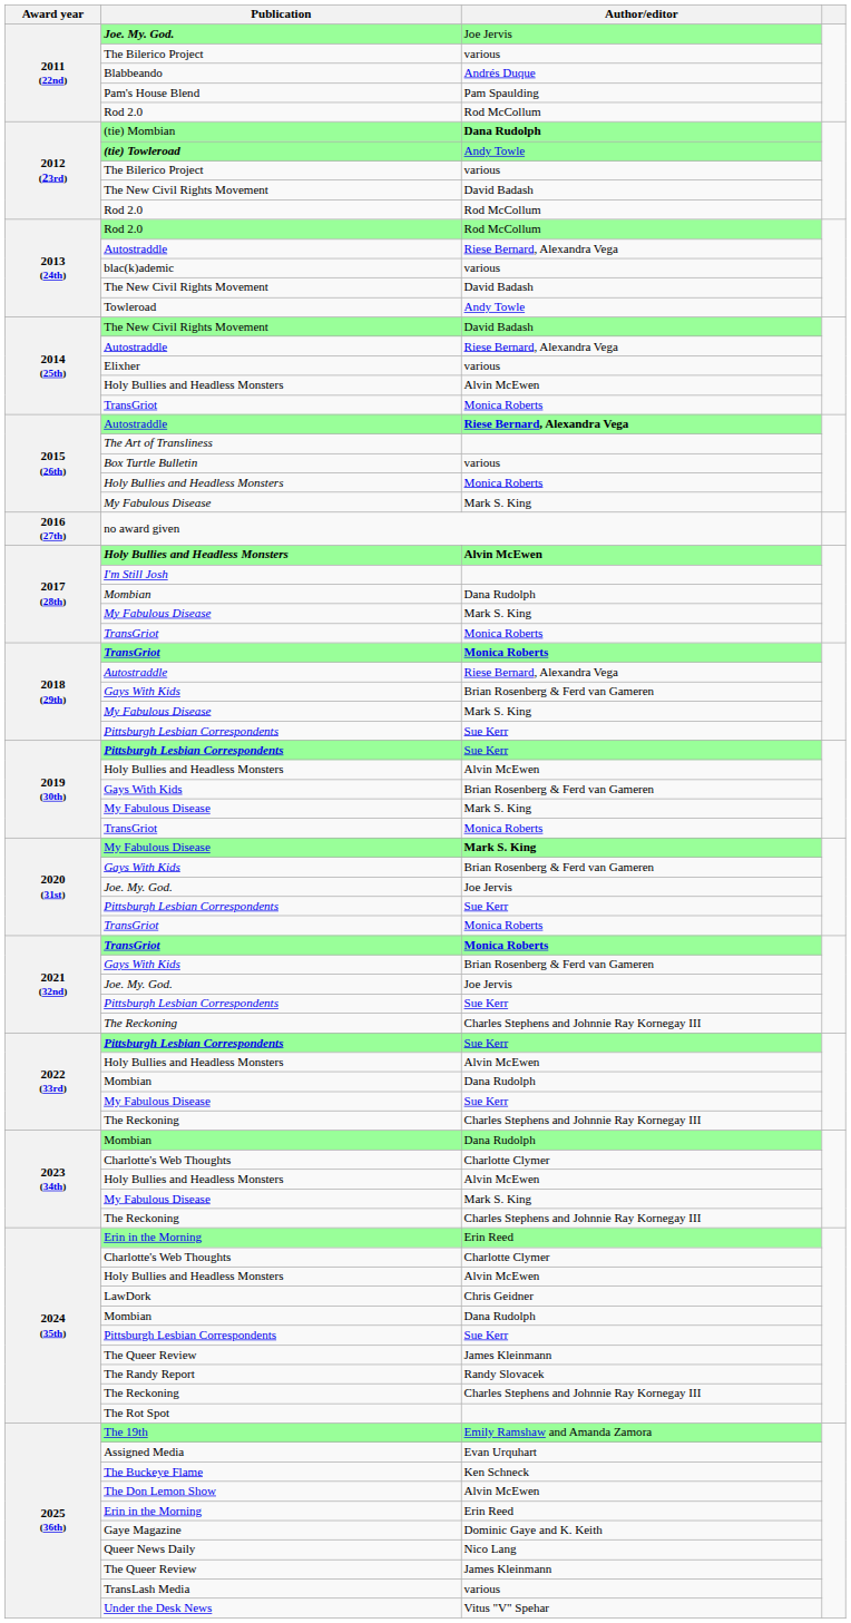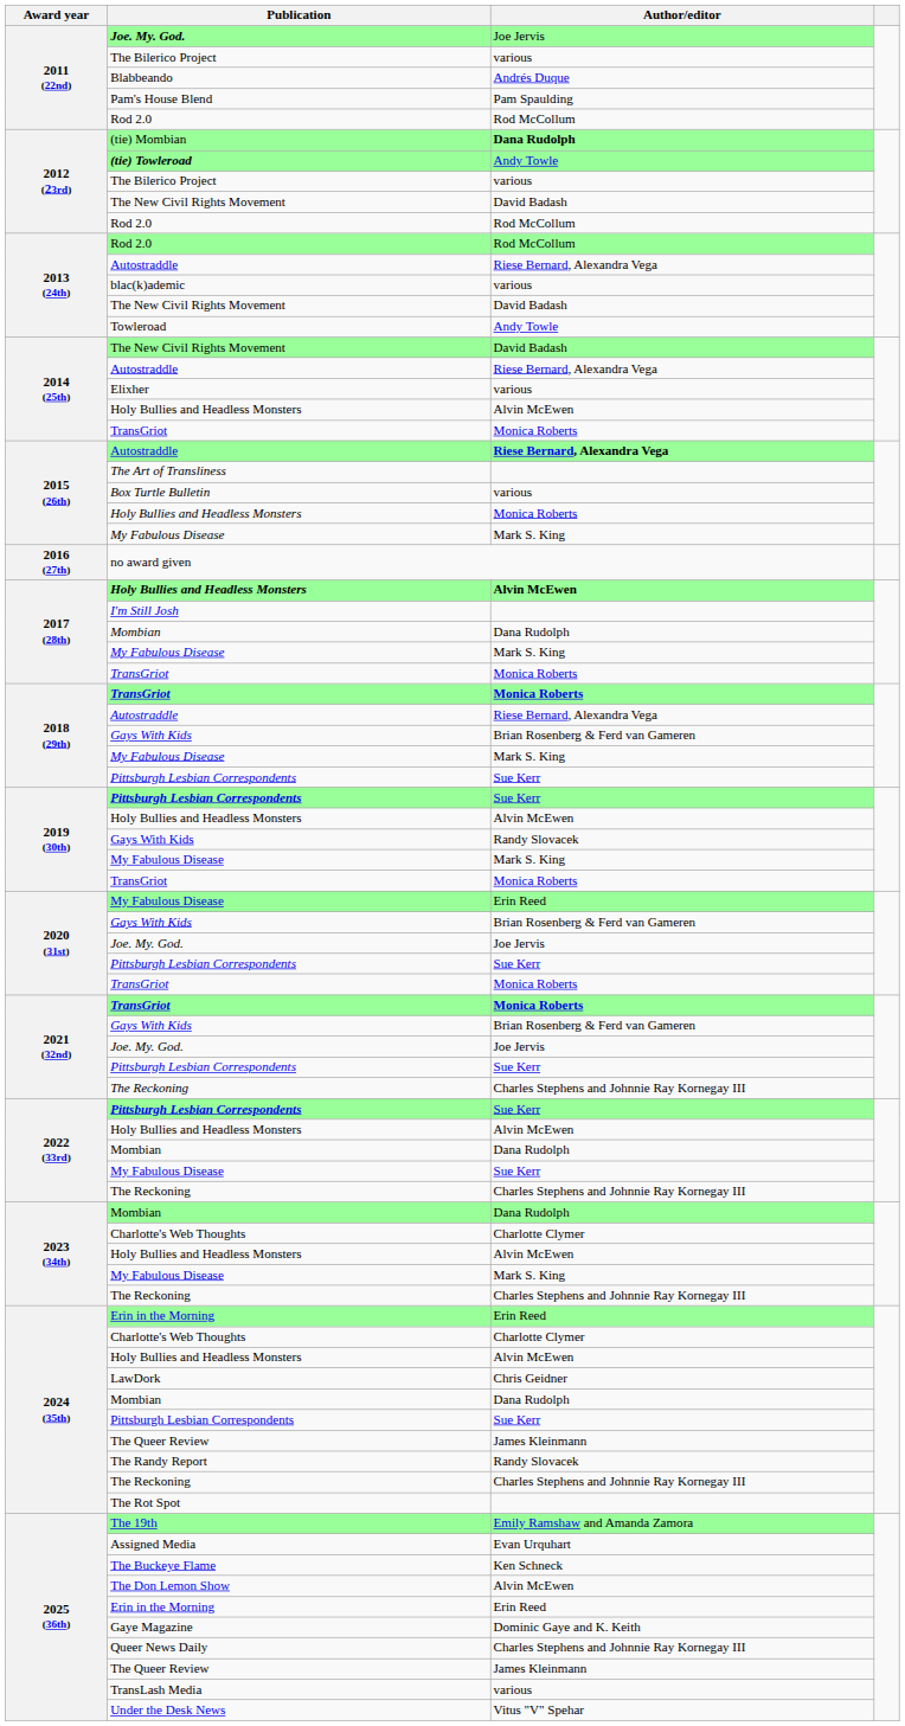 <table class="wikitable sortable">
 <tr>
 <th scope="col" style="width:8%">Award year</th>
 <th scope="col" style="width:30%">Publication</th>
 <th scope="col" style="width:30%">Author/editor</th>
 <th scope="col" class="unsortable" style="width:2%"></th>
 </tr>
 <tr>
 <th rowspan="5" scope="rowgroup" style="text-align:center">2011<br><small>(</small><small><a href='#'>22nd</a>)</small></th>
 <td style="background:#99ff99;"><strong><em>Joe. My. God.<em> <strong></td>
 <td style="background:#99ff99;">Joe Jervis</td>
 <td rowspan="5" align="center"></td>
 </tr>
 <tr>
 <td></em>The Bilerico Project<em></td>
 <td>various</td>
 </tr>
 <tr>
 <td></em>Blabbeando<em></td>
 <td><a href='#'>Andrés Duque</a></td>
 </tr>
 <tr>
 <td></em>Pam's House Blend<em></td>
 <td>Pam Spaulding</td>
 </tr>
 <tr>
 <td></em>Rod 2.0<em></td>
 <td>Rod McCollum</td>
 </tr>
 <tr>
 <th rowspan="5">2012<br><small>(</small><a href='#'>2<small>3rd</small></a><small>)</small></th>
 <td style="background:#99ff99;"></em></strong>(tie) Mombian</em></strong></td>
 <td style="background:#99ff99;"><strong>Dana Rudolph</strong></td>
 <td rowspan="5"></td>
 </tr>
 <tr>
 <td style="background:#99ff99;"><strong><em>(tie<em>) Towleroad<strong></td>
 <td style="background:#99ff99;"></strong><a href='#'>Andy Towle</a><strong></td>
 </tr>
 <tr>
 <td></em>The Bilerico Project<em></td>
 <td>various</td>
 </tr>
 <tr>
 <td></em>The New Civil Rights Movement<em></td>
 <td>David Badash</td>
 </tr>
 <tr>
 <td></em>Rod 2.0<em></td>
 <td>Rod McCollum</td>
 </tr>
 <tr>
 <th rowspan="5">2013<br><small>(</small><small><a href='#'>24th</a>)</small></th>
 <td style="background:#99ff99;"></em></strong>Rod 2.0<strong><em></td>
 <td style="background:#99ff99;"></strong>Rod McCollum<strong></td>
 <td rowspan="5"></td>
 </tr>
 <tr>
 <td></em><a href='#'>Autostraddle</a><em></td>
 <td><a href='#'>Riese Bernard</a>, Alexandra Vega</td>
 </tr>
 <tr>
 <td></em>blac(k)ademic<em></td>
 <td>various</td>
 </tr>
 <tr>
 <td></em>The New Civil Rights Movement<em></td>
 <td>David Badash</td>
 </tr>
 <tr>
 <td></em>Towleroad<em></td>
 <td><a href='#'>Andy Towle</a></td>
 </tr>
 <tr>
 <th rowspan="5">2014<br><small>(</small><small><a href='#'>25th</a>)</small></th>
 <td style="background:#99ff99;"></em></strong>The New Civil Rights Movement<strong><em></td>
 <td style="background:#99ff99;"></strong>David Badash<strong></td>
 <td rowspan="5"></td>
 </tr>
 <tr>
 <td></em><a href='#'>Autostraddle</a><em></td>
 <td><a href='#'>Riese Bernard</a>, Alexandra Vega</td>
 </tr>
 <tr>
 <td></em>Elixher<em></td>
 <td>various</td>
 </tr>
 <tr>
 <td></em>Holy Bullies and Headless Monsters<em></td>
 <td>Alvin McEwen</td>
 </tr>
 <tr>
 <td><a href='#'></em>TransGriot<em></a></td>
 <td><a href='#'>Monica Roberts</a></td>
 </tr>
 <tr>
 <th rowspan="5">2015<br><small>(</small><small><a href='#'>26th</a>)</small></th>
 <td style="background:#99ff99;"></em></strong><a href='#'>Autostraddle</a></em></strong></td>
 <td style="background:#99ff99;"><strong><a href='#'>Riese Bernard</a>, Alexandra Vega</strong></td>
 <td rowspan="5"></td>
 </tr>
 <tr>
 <td><em>The Art of Transliness</em></td>
 <td></td>
 </tr>
 <tr>
 <td><em>Box Turtle Bulletin</em></td>
 <td>various</td>
 </tr>
 <tr>
 <td><em>Holy Bullies and Headless Monsters</em></td>
 <td><a href='#'>Monica Roberts</a></td>
 </tr>
 <tr>
 <td><em>My Fabulous Disease</em></td>
 <td>Mark S. King</td>
 </tr>
 <tr>
 <th>2016<br><small>(</small><small><a href='#'>27th</a>)</small></th>
 <td colspan="2">no award given</td>
 <td></td>
 </tr>
 <tr>
 <th rowspan="5">2017<br><small>(</small><small><a href='#'>28th</a>)</small></th>
 <td style="background:#99ff99;"><strong><em>Holy Bullies and Headless Monsters</em></strong></td>
 <td style="background:#99ff99;"><strong>Alvin McEwen</strong></td>
 <td rowspan="5"></td>
 </tr>
 <tr>
 <td><em><a href='#'>I'm Still Josh</a></em></td>
 <td></td>
 </tr>
 <tr>
 <td><em>Mombian</em></td>
 <td>Dana Rudolph</td>
 </tr>
 <tr>
 <td><em><a href='#'>My Fabulous Disease</a></em></td>
 <td>Mark S. King</td>
 </tr>
 <tr>
 <td><a href='#'><em>TransGriot</em></a></td>
 <td><a href='#'>Monica Roberts</a></td>
 </tr>
 <tr>
 <th rowspan="5">2018<br><small>(</small><small><a href='#'>29th</a>)</small></th>
 <td style="background:#99ff99;"><a href='#'><strong><em>TransGriot</em></strong></a><strong></strong></td>
 <td style="background:#99ff99;"><strong><a href='#'>Monica Roberts</a></strong></td>
 <td rowspan="5"></td>
 </tr>
 <tr>
 <td><em><a href='#'>Autostraddle</a></em></td>
 <td><a href='#'>Riese Bernard</a>, Alexandra Vega</td>
 </tr>
 <tr>
 <td><em><a href='#'>Gays With Kids</a></em></td>
 <td>Brian Rosenberg & Ferd van Gameren</td>
 </tr>
 <tr>
 <td><em><a href='#'>My Fabulous Disease</a></em></td>
 <td>Mark S. King</td>
 </tr>
 <tr>
 <td><em><a href='#'>Pittsburgh Lesbian Correspondents</a></em></td>
 <td><a href='#'>Sue Kerr</a></td>
 </tr>
 <tr>
 <th rowspan="5">2019<br><small>(</small><small><a href='#'>30th</a>)</small></th>
 <td style="background:#99ff99;"><em><a href='#'><strong>Pittsburgh Lesbian Correspondents</strong></a><strong><strong><em></td>
 <td style="background:#99ff99;"></strong><a href='#'>Sue Kerr</a><strong></td>
 <td rowspan="5"></td>
 </tr>
 <tr>
 <td></em>Holy Bullies and Headless Monsters<em></td>
 <td>Alvin McEwen</td>
 </tr>
 <tr>
 <td></em><a href='#'>Gays With Kids</a><em></td>
-<td>Brian Rosenberg & Ferd van Gameren</td>
+<td>Randy Slovacek</td>
 </tr>
 <tr>
 <td></em><a href='#'>My Fabulous Disease</a><em></td>
 <td>Mark S. King</td>
 </tr>
 <tr>
 <td><a href='#'></em>TransGriot<em></a></td>
 <td><a href='#'>Monica Roberts</a></td>
 </tr>
 <tr>
 <th rowspan="5">2020<br><small>(</small><small><a href='#'>31st</a>)</small></th>
 <td style="background:#99ff99;"></em><a href='#'></strong>My Fabulous Disease<strong></a></strong></em></strong></td>
-<td style="background:#99ff99;"><strong>Mark S. King</strong></td>
+<td style="background:#99ff99;"></strong>Erin Reed<strong></td>
 <td rowspan="5"></td>
 </tr>
 <tr>
 <td><em><a href='#'>Gays With Kids</a></em></td>
 <td>Brian Rosenberg & Ferd van Gameren</td>
 </tr>
 <tr>
 <td><em>Joe. My. God.</em></td>
 <td>Joe Jervis</td>
 </tr>
 <tr>
 <td><em><a href='#'>Pittsburgh Lesbian Correspondents</a></em></td>
 <td><a href='#'>Sue Kerr</a></td>
 </tr>
 <tr>
 <td><a href='#'><em>TransGriot</em></a></td>
 <td><a href='#'>Monica Roberts</a></td>
 </tr>
 <tr>
 <th rowspan="5">2021<br><small>(</small><small><a href='#'>32nd</a>)</small></th>
 <td style="background:#99ff99;"><a href='#'><strong><em>TransGriot</em></strong></a><strong></strong></td>
 <td style="background:#99ff99;"><strong><a href='#'>Monica Roberts</a></strong></td>
 <td rowspan="5"></td>
 </tr>
 <tr>
 <td><em><a href='#'>Gays With Kids</a></em></td>
 <td>Brian Rosenberg & Ferd van Gameren</td>
 </tr>
 <tr>
 <td><em>Joe. My. God.</em></td>
 <td>Joe Jervis</td>
 </tr>
 <tr>
 <td><em><a href='#'>Pittsburgh Lesbian Correspondents</a></em></td>
 <td><a href='#'>Sue Kerr</a></td>
 </tr>
 <tr>
 <td><em>The Reckoning</em></td>
 <td>Charles Stephens and Johnnie Ray Kornegay III</td>
 </tr>
 <tr>
 <th rowspan="5">2022<br><small>(</small><small><a href='#'>33rd</a>)</small></th>
 <td style="background:#99ff99;"><em><a href='#'><strong>Pittsburgh Lesbian Correspondents</strong></a><strong><strong><em></td>
 <td style="background:#99ff99;"></strong><a href='#'>Sue Kerr</a><strong></td>
 <td rowspan="5"></td>
 </tr>
 <tr>
 <td></em>Holy Bullies and Headless Monsters<em></td>
 <td>Alvin McEwen</td>
 </tr>
 <tr>
 <td></em>Mombian<em></td>
 <td>Dana Rudolph</td>
 </tr>
 <tr>
 <td></em><a href='#'>My Fabulous Disease</a><em></td>
 <td><a href='#'>Sue Kerr</a></td>
 </tr>
 <tr>
 <td></em>The Reckoning<em></td>
 <td>Charles Stephens and Johnnie Ray Kornegay III</td>
 </tr>
 <tr>
 <th rowspan="5">2023<br><small>(</small><small><a href='#'>34th</a>)</small></th>
 <td style="background:#99ff99;"></em></strong>Mombian<strong><em></td>
 <td style="background:#99ff99;"></strong>Dana Rudolph<strong></td>
 <td rowspan="5"></td>
 </tr>
 <tr>
 <td></em>Charlotte's Web Thoughts<em></td>
 <td>Charlotte Clymer</td>
 </tr>
 <tr>
 <td></em>Holy Bullies and Headless Monsters<em></td>
 <td>Alvin McEwen</td>
 </tr>
 <tr>
 <td></em><a href='#'>My Fabulous Disease</a><em></td>
 <td>Mark S. King</td>
 </tr>
 <tr>
 <td></em>The Reckoning<em></td>
 <td>Charles Stephens and Johnnie Ray Kornegay III</td>
 </tr>
 <tr>
 <th rowspan="10">2024<br><small>(</small><small><a href='#'>35th</a>)</small></th>
 <td style="background:#99ff99;"></em></strong><a href='#'>Erin in the Morning</a><strong><em></td>
 <td style="background:#99ff99;"></strong>Erin Reed<strong></td>
 <td rowspan="10"></td>
 </tr>
 <tr>
 <td></em>Charlotte's Web Thoughts<em></td>
 <td>Charlotte Clymer</td>
 </tr>
 <tr>
 <td></em>Holy Bullies and Headless Monsters<em></td>
 <td>Alvin McEwen</td>
 </tr>
 <tr>
 <td></em>LawDork<em></td>
 <td>Chris Geidner</td>
 </tr>
 <tr>
 <td></em>Mombian<em></td>
 <td>Dana Rudolph</td>
 </tr>
 <tr>
 <td></em><a href='#'>Pittsburgh Lesbian Correspondents</a><em></td>
 <td><a href='#'>Sue Kerr</a></td>
 </tr>
 <tr>
 <td></em>The Queer Review<em></td>
 <td>James Kleinmann</td>
 </tr>
 <tr>
 <td></em>The Randy Report<em></td>
 <td>Randy Slovacek</td>
 </tr>
 <tr>
 <td></em>The Reckoning<em></td>
 <td>Charles Stephens and Johnnie Ray Kornegay III</td>
 </tr>
 <tr>
 <td></em>The Rot Spot<em></td>
 <td></td>
 </tr>
 <tr>
 <th rowspan="10">2025<br><small>(</small><small><a href='#'>36th</a>)</small></th>
 <td style="background:#99ff99;"></em></strong><a href='#'>The 19th</a><strong><em></td>
 <td style="background:#99ff99;"></strong><a href='#'>Emily Ramshaw</a> and Amanda Zamora<strong></td>
 <td rowspan="10"></td>
 </tr>
 <tr>
 <td></em>Assigned Media<em></td>
 <td>Evan Urquhart</td>
 </tr>
 <tr>
 <td></em><a href='#'>The Buckeye Flame</a><em></td>
 <td>Ken Schneck</td>
 </tr>
 <tr>
 <td></em><a href='#'>The Don Lemon Show</a><em></td>
 <td>Alvin McEwen</td>
 </tr>
 <tr>
 <td></em><a href='#'>Erin in the Morning</a><em></td>
 <td>Erin Reed</td>
 </tr>
 <tr>
 <td></em>Gaye Magazine<em></td>
 <td>Dominic Gaye and K. Keith</td>
 </tr>
 <tr>
 <td></em>Queer News Daily<em></td>
-<td>Nico Lang</td>
+<td>Charles Stephens and Johnnie Ray Kornegay III</td>
 </tr>
 <tr>
 <td></em>The Queer Review<em></td>
 <td>James Kleinmann</td>
 </tr>
 <tr>
 <td></em>TransLash Media<em></td>
 <td>various</td>
 </tr>
 <tr>
 <td></em><a href='#'>Under the Desk News</a><em></td>
 <td>Vitus "V" Spehar</td>
 </tr>
 </table>
